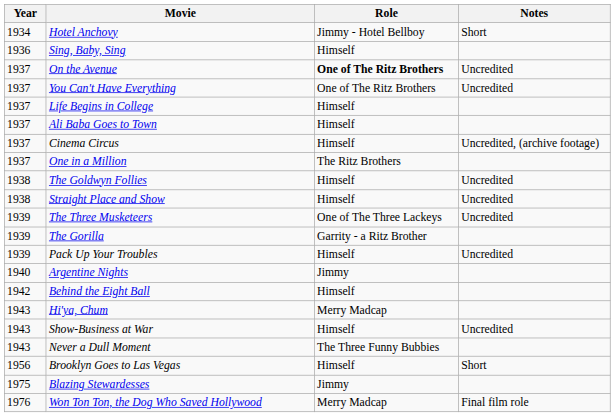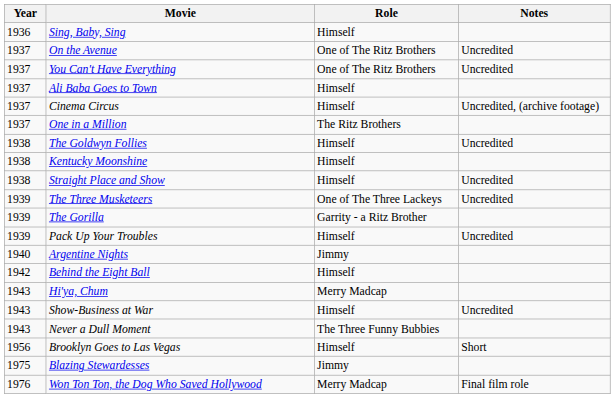 <table class="wikitable">
 <tr valign="top">
 <th width="50px">Year</th>
 <th width="360px">Movie</th>
 <th width="190px">Role</th>
 <th width="200px">Notes</th>
-</tr>
-<tr valign="top">
-<td>1934</td>
-<td><em><a href='#'>Hotel Anchovy</a></em></td>
-<td>Jimmy - Hotel Bellboy</td>
-<td>Short</td>
 </tr>
 <tr valign="top">
 <td>1936</td>
 <td><em><a href='#'>Sing, Baby, Sing</a></em></td>
 <td>Himself</td>
 <td></td>
 </tr>
 <tr valign="top">
 <td>1937</td>
 <td><em><a href='#'>On the Avenue</a></em></td>
-<td><strong>One of The Ritz Brothers</strong></td>
+<td>One of The Ritz Brothers</td>
 <td>Uncredited</td>
 </tr>
 <tr valign="top">
 <td>1937</td>
 <td><em><a href='#'>You Can't Have Everything</a></em></td>
 <td>One of The Ritz Brothers</td>
 <td>Uncredited</td>
-</tr>
-<tr valign="top">
-<td>1937</td>
-<td><em><a href='#'>Life Begins in College</a></em></td>
-<td>Himself</td>
-<td></td>
 </tr>
 <tr valign="top">
 <td>1937</td>
 <td><em><a href='#'>Ali Baba Goes to Town</a></em></td>
 <td>Himself</td>
 <td></td>
 </tr>
 <tr valign="top">
 <td>1937</td>
 <td><em>Cinema Circus</em></td>
 <td>Himself</td>
 <td>Uncredited, (archive footage)</td>
 </tr>
 <tr valign="top">
 <td>1937</td>
 <td><em><a href='#'>One in a Million</a></em></td>
 <td>The Ritz Brothers</td>
 <td></td>
 </tr>
 <tr valign="top">
 <td>1938</td>
 <td><em><a href='#'>The Goldwyn Follies</a></em></td>
 <td>Himself</td>
 <td>Uncredited</td>
+</tr>
+<tr valign="top">
+<td>1938</td>
+<td><em><a href='#'>Kentucky Moonshine</a></em></td>
+<td>Himself</td>
+<td></td>
 </tr>
 <tr valign="top">
 <td>1938</td>
 <td><em><a href='#'>Straight Place and Show</a></em></td>
 <td>Himself</td>
 <td>Uncredited</td>
 </tr>
 <tr valign="top">
 <td>1939</td>
 <td><em><a href='#'>The Three Musketeers</a></em></td>
 <td>One of The Three Lackeys</td>
 <td>Uncredited</td>
 </tr>
 <tr valign="top">
 <td>1939</td>
 <td><em><a href='#'>The Gorilla</a></em></td>
 <td>Garrity - a Ritz Brother</td>
 <td></td>
 </tr>
 <tr valign="top">
 <td>1939</td>
 <td><em>Pack Up Your Troubles</em></td>
 <td>Himself</td>
 <td>Uncredited</td>
 </tr>
 <tr valign="top">
 <td>1940</td>
 <td><em><a href='#'>Argentine Nights</a></em></td>
 <td>Jimmy</td>
 <td></td>
 </tr>
 <tr valign="top">
 <td>1942</td>
 <td><em><a href='#'>Behind the Eight Ball</a></em></td>
 <td>Himself</td>
 <td></td>
 </tr>
 <tr valign="top">
 <td>1943</td>
 <td><em><a href='#'>Hi'ya, Chum</a></em></td>
 <td>Merry Madcap</td>
 <td></td>
 </tr>
 <tr valign="top">
 <td>1943</td>
 <td><em>Show-Business at War</em></td>
 <td>Himself</td>
 <td>Uncredited</td>
 </tr>
 <tr valign="top">
 <td>1943</td>
 <td><em>Never a Dull Moment</em></td>
 <td>The Three Funny Bubbies</td>
 <td></td>
 </tr>
 <tr valign="top">
 <td>1956</td>
 <td><em>Brooklyn Goes to Las Vegas</em></td>
 <td>Himself</td>
 <td>Short</td>
 </tr>
 <tr valign="top">
 <td>1975</td>
 <td><em><a href='#'>Blazing Stewardesses</a></em></td>
 <td>Jimmy</td>
 <td></td>
 </tr>
 <tr valign="top">
 <td>1976</td>
 <td><em><a href='#'>Won Ton Ton, the Dog Who Saved Hollywood</a></em></td>
 <td>Merry Madcap</td>
 <td>Final film role</td>
 </tr>
 </table>
